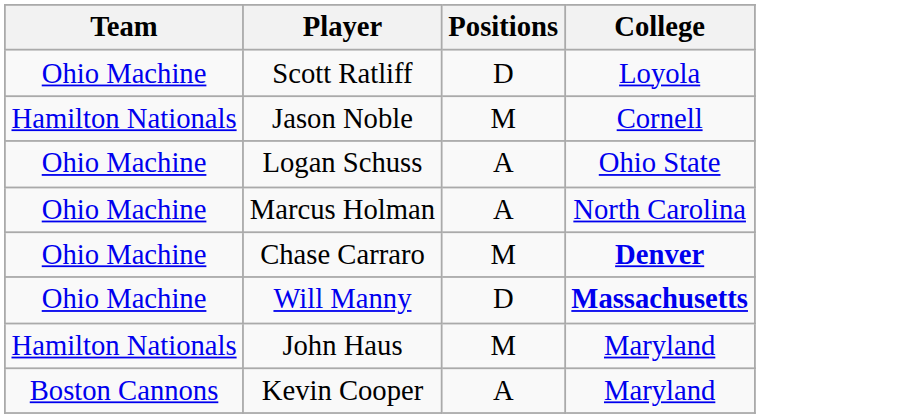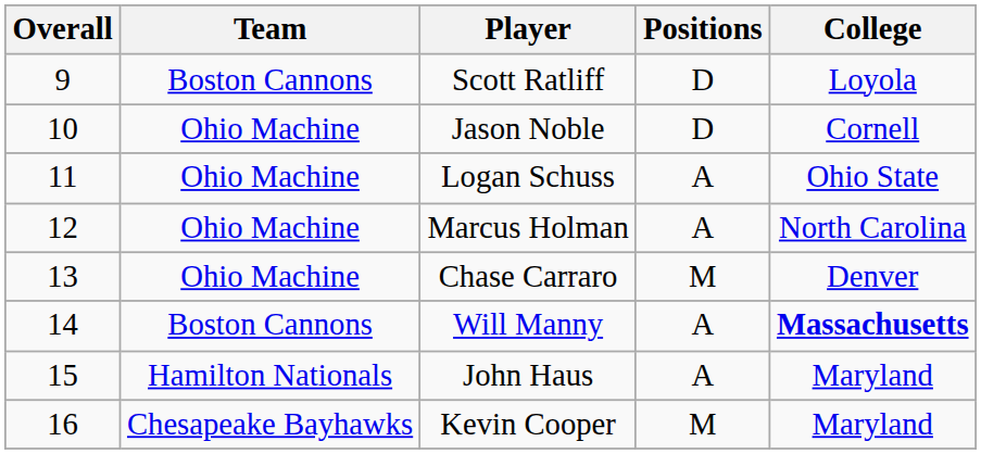 <table class="wikitable" style="text-align:center">
 <tr>
+<th>Overall</th>
 <th>Team</th>
 <th>Player</th>
 <th>Positions</th>
 <th>College</th>
 </tr>
 <tr>
-<td><a href='#'>Ohio Machine</a></td>
+<td>9</td>
+<td><a href='#'>Boston Cannons</a></td>
 <td>Scott Ratliff</td>
 <td>D</td>
 <td><a href='#'>Loyola</a></td>
 </tr>
 <tr>
-<td><a href='#'>Hamilton Nationals</a></td>
+<td>10</td>
+<td><a href='#'>Ohio Machine</a></td>
 <td>Jason Noble</td>
-<td>M</td>
+<td>D</td>
 <td><a href='#'>Cornell</a></td>
 </tr>
 <tr>
+<td>11</td>
 <td><a href='#'>Ohio Machine</a></td>
 <td>Logan Schuss</td>
 <td>A</td>
 <td><a href='#'>Ohio State</a></td>
 </tr>
 <tr>
+<td>12</td>
 <td><a href='#'>Ohio Machine</a></td>
 <td>Marcus Holman</td>
 <td>A</td>
 <td><a href='#'>North Carolina</a></td>
 </tr>
 <tr>
+<td>13</td>
 <td><a href='#'>Ohio Machine</a></td>
 <td>Chase Carraro</td>
 <td>M</td>
-<td><strong><a href='#'>Denver</a></strong></td>
+<td><a href='#'>Denver</a></td>
 </tr>
 <tr>
-<td><a href='#'>Ohio Machine</a></td>
+<td>14</td>
+<td><a href='#'>Boston Cannons</a></td>
 <td><a href='#'>Will Manny</a></td>
-<td>D</td>
+<td>A</td>
 <td><strong><a href='#'>Massachusetts</a></strong></td>
 </tr>
 <tr>
+<td>15</td>
 <td><a href='#'>Hamilton Nationals</a></td>
 <td>John Haus</td>
+<td>A</td>
+<td><a href='#'>Maryland</a></td>
+</tr>
+<tr>
+<td>16</td>
+<td><a href='#'>Chesapeake Bayhawks</a></td>
+<td>Kevin Cooper</td>
 <td>M</td>
 <td><a href='#'>Maryland</a></td>
 </tr>
-<tr>
-<td><a href='#'>Boston Cannons</a></td>
-<td>Kevin Cooper</td>
-<td>A</td>
-<td><a href='#'>Maryland</a></td>
-</tr>
 </table>
